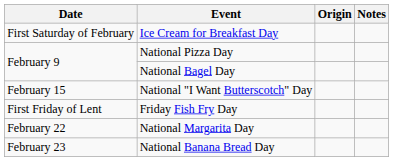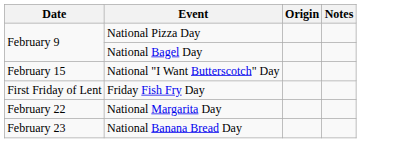 <table class="wikitable sortable">
 <tr>
 <th>Date</th>
 <th>Event</th>
 <th>Origin</th>
 <th>Notes</th>
-</tr>
-<tr>
-<td>First Saturday of February</td>
-<td><a href='#'>Ice Cream for Breakfast Day</a></td>
-<td></td>
-<td></td>
 </tr>
 <tr>
 <td rowspan="2">February 9</td>
 <td>National Pizza Day</td>
 <td></td>
 <td></td>
 </tr>
 <tr>
 <td>National <a href='#'>Bagel</a> Day</td>
 <td></td>
 <td></td>
 </tr>
 <tr>
 <td>February 15</td>
 <td>National "I Want <a href='#'>Butterscotch</a>" Day</td>
 <td></td>
 <td></td>
 </tr>
 <tr>
 <td>First Friday of Lent</td>
 <td>Friday <a href='#'>Fish Fry</a> Day</td>
 <td></td>
 <td></td>
 </tr>
 <tr>
 <td>February 22</td>
 <td>National <a href='#'>Margarita</a> Day</td>
 <td></td>
 <td></td>
 </tr>
 <tr>
 <td>February 23</td>
 <td>National <a href='#'>Banana Bread</a> Day</td>
 <td></td>
 <td></td>
 </tr>
 </table>
